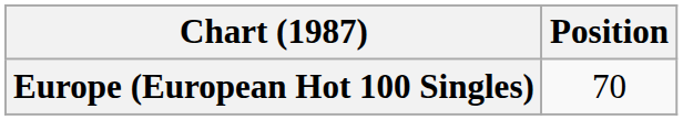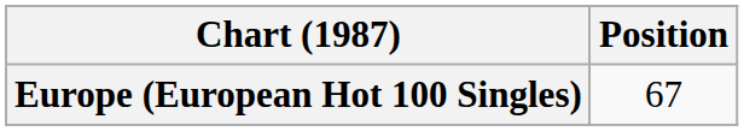 <table class="wikitable plainrowheaders" style="text-align:center">
 <tr>
 <th scope="col">Chart (1987)</th>
 <th scope="col">Position</th>
 </tr>
 <tr>
 <th scope="row">Europe (European Hot 100 Singles)</th>
-<td>70</td>
+<td>67</td>
 </tr>
 </table>
